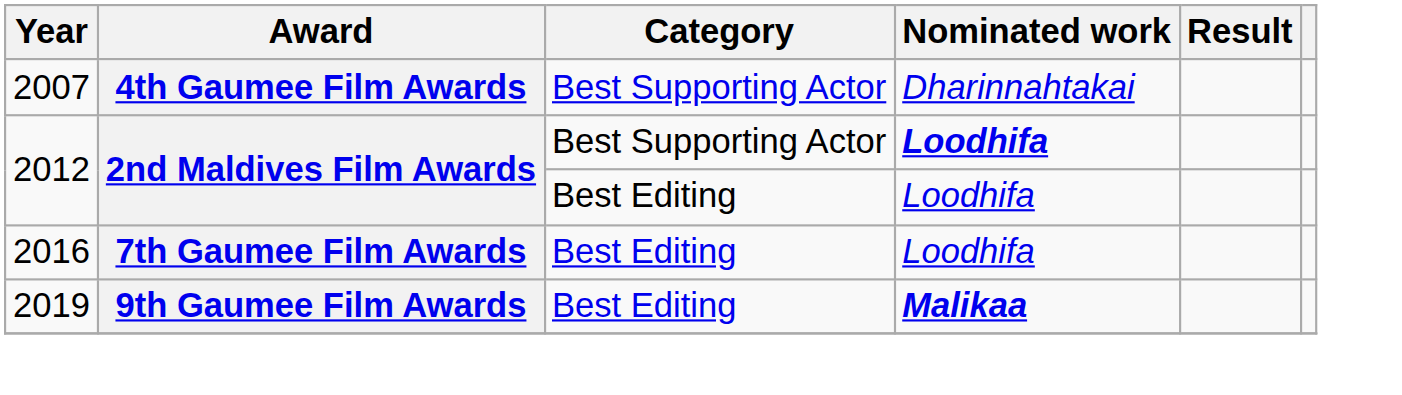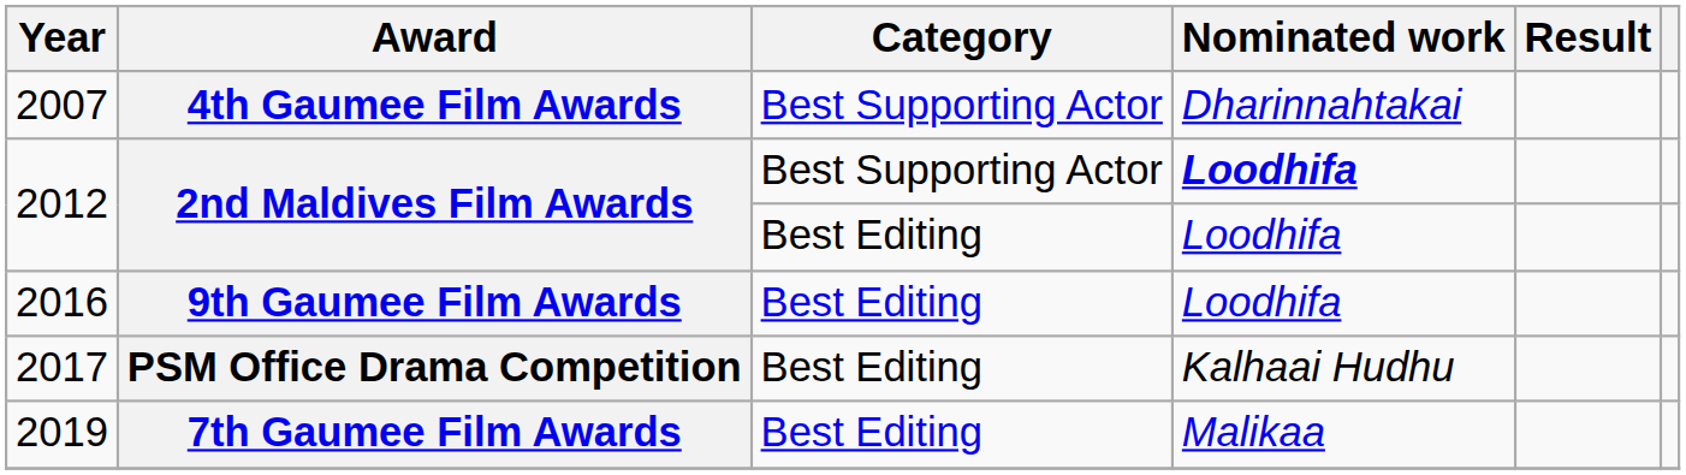 <table class="wikitable plainrowheaders sortable">
 <tr>
 <th scope="col">Year</th>
 <th scope="col">Award</th>
 <th scope="col">Category</th>
 <th scope="col">Nominated work</th>
 <th scope="col">Result</th>
 <th scope="col" class="unsortable"></th>
 </tr>
 <tr>
 <td>2007</td>
 <th scope="row"><a href='#'>4th Gaumee Film Awards</a></th>
 <td><a href='#'>Best Supporting Actor</a></td>
 <td><em><a href='#'>Dharinnahtakai</a></em></td>
 <td></td>
 <td style="text-align:center;"></td>
 </tr>
 <tr>
 <td rowspan="2">2012</td>
 <th scope="row" rowspan="2"><a href='#'>2nd Maldives Film Awards</a></th>
 <td>Best Supporting Actor</td>
 <td><strong><em><a href='#'>Loodhifa</a></em></strong></td>
 <td></td>
 <td style="text-align: center;"></td>
 </tr>
 <tr>
 <td>Best Editing</td>
 <td><em><a href='#'>Loodhifa</a></em></td>
 <td></td>
 <td style="text-align: center;"></td>
 </tr>
 <tr>
 <td>2016</td>
-<th scope="row"><a href='#'>7th Gaumee Film Awards</a></th>
+<th scope="row"><a href='#'>9th Gaumee Film Awards</a></th>
 <td><a href='#'>Best Editing</a></td>
 <td><em><a href='#'>Loodhifa</a></em></td>
 <td></td>
 <td style="text-align:center;"></td>
 </tr>
 <tr>
+<td>2017</td>
+<th scope="row">PSM Office Drama Competition</th>
+<td>Best Editing</td>
+<td><em>Kalhaai Hudhu</em></td>
+<td></td>
+<td style="text-align:center;"></td>
+</tr>
+<tr>
 <td>2019</td>
-<th scope="row"><a href='#'>9th Gaumee Film Awards</a></th>
+<th scope="row"><a href='#'>7th Gaumee Film Awards</a></th>
 <td><a href='#'>Best Editing</a></td>
-<td><strong><em><a href='#'>Malikaa</a></em></strong></td>
+<td><em><a href='#'>Malikaa</a></em></td>
 <td></td>
 <td style="text-align:center;"></td>
 </tr>
 <tr>
 </tr>
 </table>
